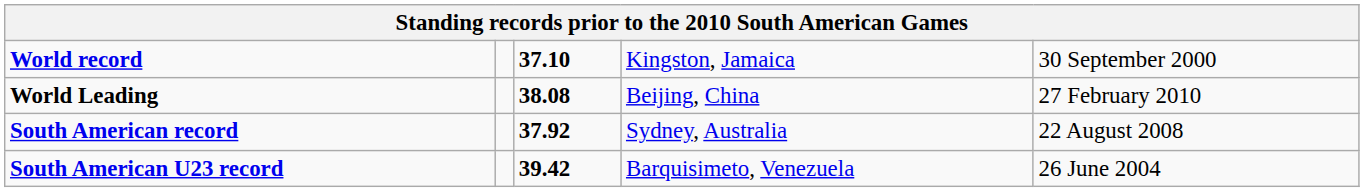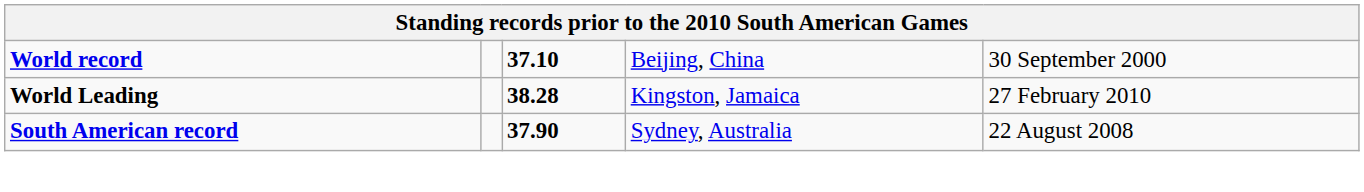 <table class="wikitable" width=75%>
 <tr>
 <th colspan="5">Standing records prior to the 2010 South American Games</th>
 </tr>
 <tr>
 <td><strong><a href='#'>World record</a></strong></td>
 <td></td>
 <td><strong>37.10</strong></td>
-<td><a href='#'>Kingston</a>, <a href='#'>Jamaica</a></td>
+<td><a href='#'>Beijing</a>, <a href='#'>China</a></td>
 <td>30 September 2000</td>
 </tr>
 <tr>
 <td><strong>World Leading</strong></td>
 <td></td>
-<td><strong>38.08</strong></td>
-<td><a href='#'>Beijing</a>, <a href='#'>China</a></td>
+<td><strong>38.28</strong></td>
+<td><a href='#'>Kingston</a>, <a href='#'>Jamaica</a></td>
 <td>27 February 2010</td>
 </tr>
 <tr>
 <td><strong><a href='#'>South American record</a></strong></td>
 <td></td>
-<td><strong>37.92</strong></td>
+<td><strong>37.90</strong></td>
 <td><a href='#'>Sydney</a>, <a href='#'>Australia</a></td>
 <td>22 August 2008</td>
 </tr>
-<tr>
-<td><strong><a href='#'>South American U23 record</a></strong></td>
-<td></td>
-<td><strong>39.42</strong></td>
-<td><a href='#'>Barquisimeto</a>, <a href='#'>Venezuela</a></td>
-<td>26 June 2004</td>
-</tr>
 </table>
